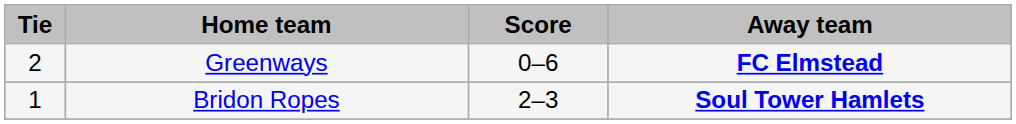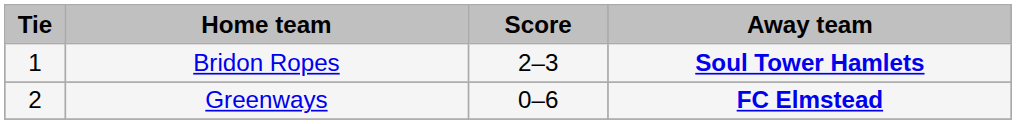 <table class="wikitable" style="width: 600px; background:WhiteSmoke; text-align:center; font-size:90%">
 <tr>
 <td scope="col" style="width:  6.00%; background:silver;"><strong>Tie</strong></td>
 <td scope="col" style="width: 40.00%; background:silver;"><strong>Home team</strong></td>
 <td scope="col" style="width: 14.00%; background:silver;"><strong>Score</strong></td>
 <td scope="col" style="width: 40.00%; background:silver;"><strong>Away team</strong></td>
 </tr>
 <tr>
+<td>1</td>
+<td><a href='#'>Bridon Ropes</a></td>
+<td>2–3</td>
+<td><strong><a href='#'>Soul Tower Hamlets</a></strong></td>
+</tr>
+<tr>
 <td>2</td>
 <td><a href='#'>Greenways</a></td>
 <td>0–6</td>
 <td><strong><a href='#'>FC Elmstead</a></strong></td>
 </tr>
-<tr>
-<td>1</td>
-<td><a href='#'>Bridon Ropes</a></td>
-<td>2–3</td>
-<td><strong><a href='#'>Soul Tower Hamlets</a></strong></td>
-</tr>
 </table>
